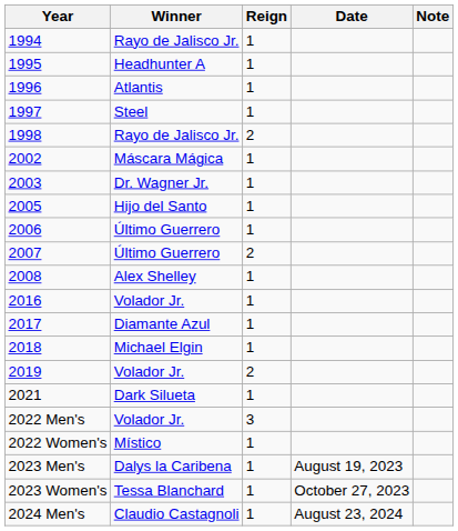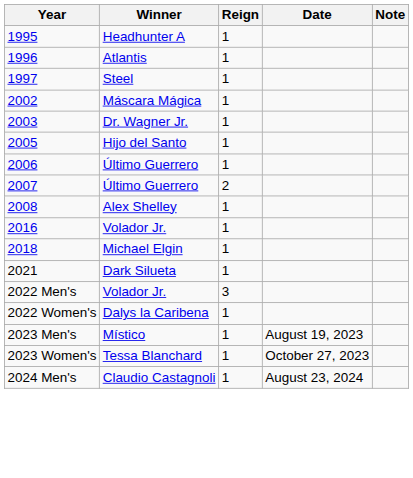 <table class="wikitable sortable">
 <tr>
 <th>Year</th>
 <th>Winner</th>
 <th>Reign</th>
 <th>Date</th>
 <th>Note</th>
-</tr>
-<tr>
-<td><a href='#'>1994</a></td>
-<td><a href='#'>Rayo de Jalisco Jr.</a></td>
-<td>1</td>
-<td></td>
-<td></td>
 </tr>
 <tr>
 <td><a href='#'>1995</a></td>
 <td><a href='#'>Headhunter A</a></td>
 <td>1</td>
 <td></td>
 <td></td>
 </tr>
 <tr>
 <td><a href='#'>1996</a></td>
 <td><a href='#'>Atlantis</a></td>
 <td>1</td>
 <td></td>
 <td></td>
 </tr>
 <tr>
 <td><a href='#'>1997</a></td>
 <td><a href='#'>Steel</a></td>
 <td>1</td>
-<td></td>
-<td></td>
-</tr>
-<tr>
-<td><a href='#'>1998</a></td>
-<td><a href='#'>Rayo de Jalisco Jr.</a></td>
-<td>2</td>
 <td></td>
 <td></td>
 </tr>
 <tr>
 <td><a href='#'>2002</a></td>
 <td><a href='#'>Máscara Mágica</a></td>
 <td>1</td>
 <td></td>
 <td></td>
 </tr>
 <tr>
 <td><a href='#'>2003</a></td>
 <td><a href='#'>Dr. Wagner Jr.</a></td>
 <td>1</td>
 <td></td>
 <td></td>
 </tr>
 <tr>
 <td><a href='#'>2005</a></td>
 <td><a href='#'>Hijo del Santo</a></td>
 <td>1</td>
 <td></td>
 <td></td>
 </tr>
 <tr>
 <td><a href='#'>2006</a></td>
 <td><a href='#'>Último Guerrero</a></td>
 <td>1</td>
 <td></td>
 <td></td>
 </tr>
 <tr>
 <td><a href='#'>2007</a></td>
 <td><a href='#'>Último Guerrero</a></td>
 <td>2</td>
 <td></td>
 <td></td>
 </tr>
 <tr>
 <td><a href='#'>2008</a></td>
 <td><a href='#'>Alex Shelley</a></td>
 <td>1</td>
 <td></td>
 <td></td>
 </tr>
 <tr>
 <td><a href='#'>2016</a></td>
 <td><a href='#'>Volador Jr.</a></td>
 <td>1</td>
 <td></td>
 <td></td>
 </tr>
 <tr>
-<td><a href='#'>2017</a></td>
-<td><a href='#'>Diamante Azul</a></td>
-<td>1</td>
-<td></td>
-<td></td>
-</tr>
-<tr>
 <td><a href='#'>2018</a></td>
 <td><a href='#'>Michael Elgin</a></td>
 <td>1</td>
-<td></td>
-<td></td>
-</tr>
-<tr>
-<td><a href='#'>2019</a></td>
-<td><a href='#'>Volador Jr.</a></td>
-<td>2</td>
 <td></td>
 <td></td>
 </tr>
 <tr>
 <td>2021</td>
 <td><a href='#'>Dark Silueta</a></td>
 <td>1</td>
 <td></td>
 <td></td>
 </tr>
 <tr>
 <td>2022 Men's</td>
 <td><a href='#'>Volador Jr.</a></td>
 <td>3</td>
 <td></td>
 <td></td>
 </tr>
 <tr>
 <td>2022 Women's</td>
-<td><a href='#'>Místico</a></td>
+<td><a href='#'>Dalys la Caribena</a></td>
 <td>1</td>
 <td></td>
 <td></td>
 </tr>
 <tr>
 <td>2023 Men's</td>
-<td><a href='#'>Dalys la Caribena</a></td>
+<td><a href='#'>Místico</a></td>
 <td>1</td>
 <td>August 19, 2023</td>
 <td></td>
 </tr>
 <tr>
 <td>2023 Women's</td>
 <td><a href='#'>Tessa Blanchard</a></td>
 <td>1</td>
 <td>October 27, 2023</td>
 <td></td>
 </tr>
 <tr>
 <td>2024 Men's</td>
 <td><a href='#'>Claudio Castagnoli</a></td>
 <td>1</td>
 <td>August 23, 2024</td>
 <td></td>
 </tr>
 </table>
